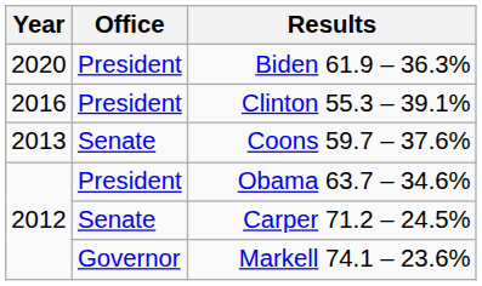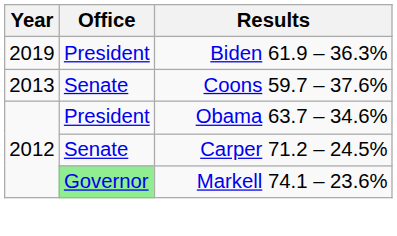 <table class=wikitable>
 <tr>
 <th width="30">Year</th>
 <th width="60">Office</th>
 <th width="180">Results</th>
 </tr>
 <tr>
-<td>2020</td>
+<td>2019</td>
 <td><a href='#'>President</a></td>
 <td align="right" ><a href='#'>Biden</a> 61.9 – 36.3%</td>
-</tr>
-<tr>
-<td>2016</td>
-<td><a href='#'>President</a></td>
-<td align="right" ><a href='#'>Clinton</a> 55.3 – 39.1%</td>
 </tr>
 <tr>
 <td>2013</td>
 <td><a href='#'>Senate</a></td>
 <td align="right" ><a href='#'>Coons</a> 59.7 – 37.6%</td>
 </tr>
 <tr>
 <td rowspan="3">2012</td>
 <td><a href='#'>President</a></td>
 <td align="right" ><a href='#'>Obama</a> 63.7 – 34.6%</td>
 </tr>
 <tr>
 <td><a href='#'>Senate</a></td>
 <td align="right" ><a href='#'>Carper</a> 71.2 – 24.5%</td>
 </tr>
 <tr>
-<td><a href='#'>Governor</a></td>
+<td style="background: lightgreen;"><a href='#'>Governor</a></td>
 <td align="right" ><a href='#'>Markell</a> 74.1 – 23.6%</td>
 </tr>
 </table>
